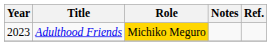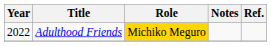 <table class="wikitable">
 <tr>
 <th>Year</th>
 <th>Title</th>
 <th>Role</th>
 <th>Notes</th>
 <th>Ref.</th>
 </tr>
 <tr>
-<td>2023</td>
+<td>2022</td>
 <td><em><a href='#'>Adulthood Friends</a></em></td>
 <td style="background: gold;">Michiko Meguro</td>
 <td></td>
 <td></td>
 </tr>
 <tr>
 </tr>
 </table>
